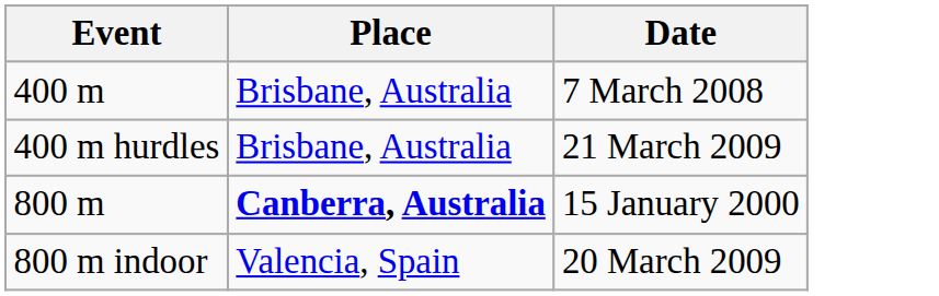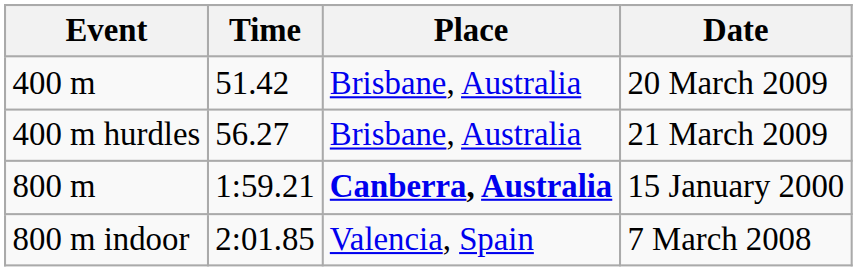 <table class="wikitable">
 <tr>
 <th>Event</th>
+<th>Time</th>
 <th>Place</th>
 <th>Date</th>
 </tr>
 <tr>
 <td>400 m</td>
+<td>51.42</td>
 <td><a href='#'>Brisbane</a>, <a href='#'>Australia</a></td>
-<td>7 March 2008</td>
+<td>20 March 2009</td>
 </tr>
 <tr>
 <td>400 m hurdles</td>
+<td>56.27</td>
 <td><a href='#'>Brisbane</a>, <a href='#'>Australia</a></td>
 <td>21 March 2009</td>
 </tr>
 <tr>
 <td>800 m</td>
+<td>1:59.21</td>
 <td><strong><a href='#'>Canberra</a>, <a href='#'>Australia</a></strong></td>
 <td>15 January 2000</td>
 </tr>
 <tr>
 <td>800 m indoor</td>
+<td>2:01.85</td>
 <td><a href='#'>Valencia</a>, <a href='#'>Spain</a></td>
-<td>20 March 2009</td>
+<td>7 March 2008</td>
 </tr>
 </table>
